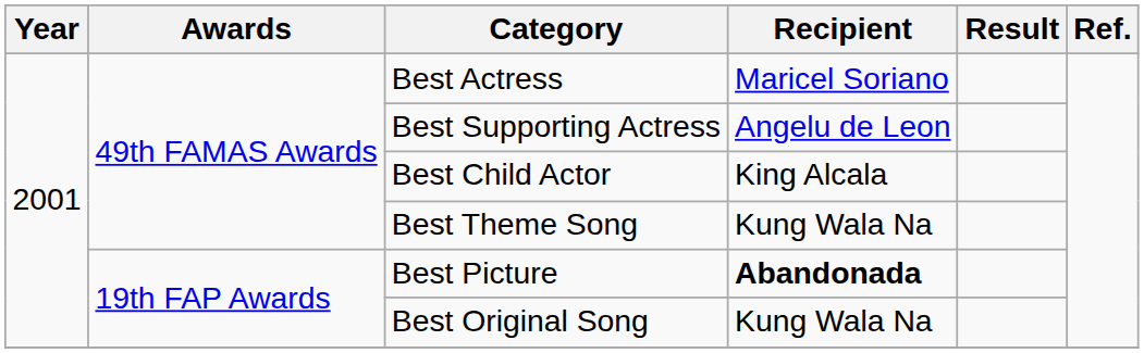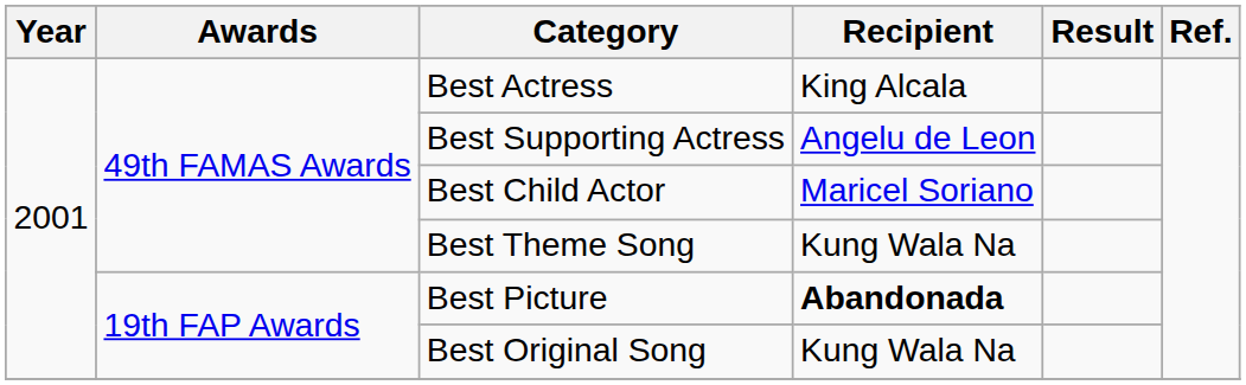 <table class="wikitable">
 <tr>
 <th>Year</th>
 <th>Awards</th>
 <th>Category</th>
 <th>Recipient</th>
 <th>Result</th>
 <th>Ref.</th>
 </tr>
 <tr>
 <td rowspan="6">2001</td>
 <td rowspan="4"><a href='#'>49th FAMAS Awards</a></td>
 <td>Best Actress</td>
-<td><a href='#'>Maricel Soriano</a></td>
+<td>King Alcala</td>
 <td></td>
 <td rowspan="6"></td>
 </tr>
 <tr>
 <td>Best Supporting Actress</td>
 <td><a href='#'>Angelu de Leon</a></td>
 <td></td>
 </tr>
 <tr>
 <td>Best Child Actor</td>
-<td>King Alcala</td>
+<td><a href='#'>Maricel Soriano</a></td>
 <td></td>
 </tr>
 <tr>
 <td>Best Theme Song</td>
 <td>Kung Wala Na</td>
 <td></td>
 </tr>
 <tr>
 <td rowspan="2"><a href='#'>19th FAP Awards</a></td>
 <td>Best Picture</td>
 <td><strong>Abandonada</strong></td>
 <td></td>
 </tr>
 <tr>
 <td>Best Original Song</td>
 <td>Kung Wala Na</td>
 <td></td>
 </tr>
 <tr>
 </tr>
 </table>
